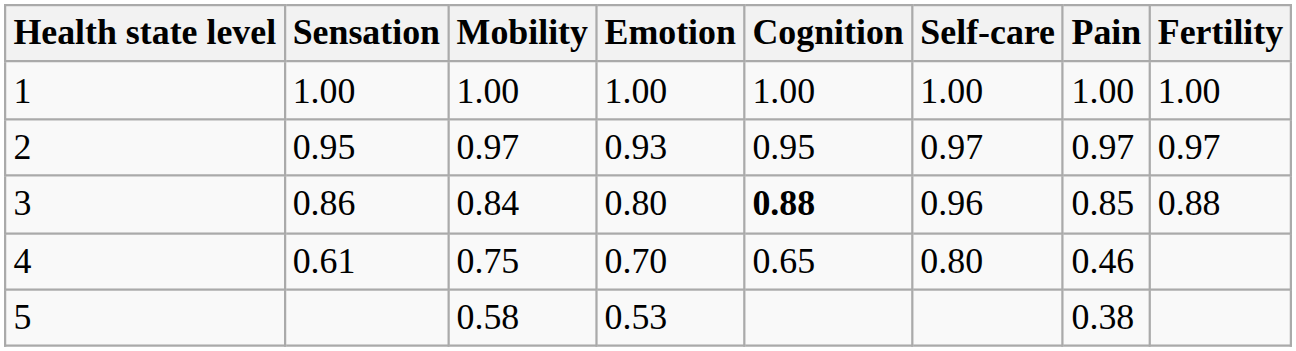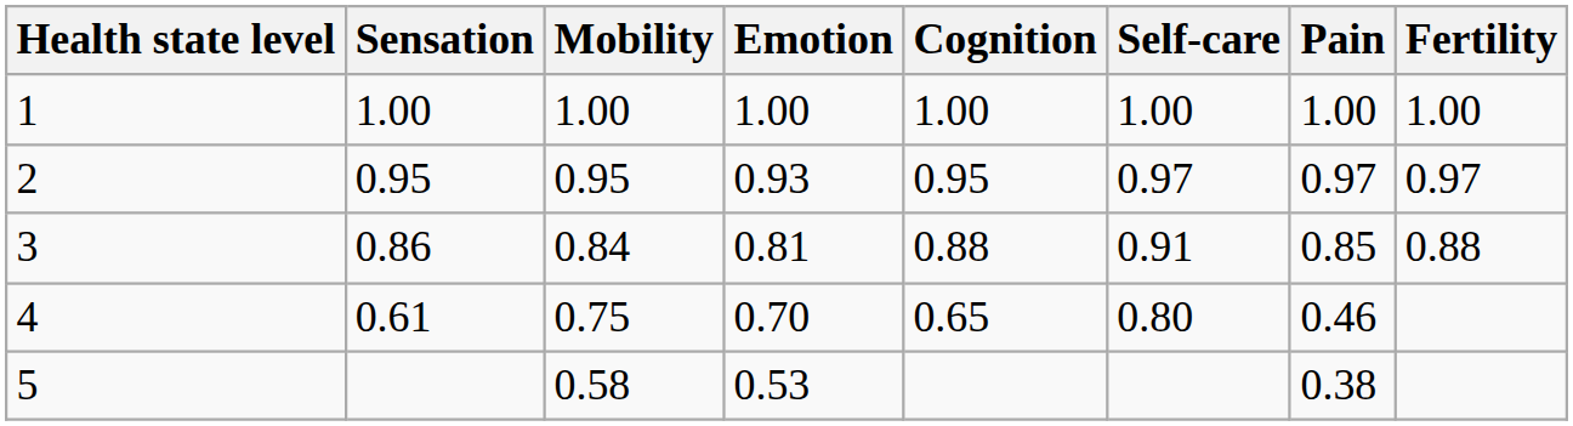 <table class="wikitable">
 <tr>
 <th>Health state level</th>
 <th>Sensation</th>
 <th>Mobility</th>
 <th>Emotion</th>
 <th>Cognition</th>
 <th>Self-care</th>
 <th>Pain</th>
 <th>Fertility</th>
 </tr>
 <tr>
 <td>1</td>
 <td>1.00</td>
 <td>1.00</td>
 <td>1.00</td>
 <td>1.00</td>
 <td>1.00</td>
 <td>1.00</td>
 <td>1.00</td>
 </tr>
 <tr>
 <td>2</td>
 <td>0.95</td>
-<td>0.97</td>
+<td>0.95</td>
 <td>0.93</td>
 <td>0.95</td>
 <td>0.97</td>
 <td>0.97</td>
 <td>0.97</td>
 </tr>
 <tr>
 <td>3</td>
 <td>0.86</td>
 <td>0.84</td>
-<td>0.80</td>
-<td><strong>0.88</strong></td>
-<td>0.96</td>
+<td>0.81</td>
+<td>0.88</td>
+<td>0.91</td>
 <td>0.85</td>
 <td>0.88</td>
 </tr>
 <tr>
 <td>4</td>
 <td>0.61</td>
 <td>0.75</td>
 <td>0.70</td>
 <td>0.65</td>
 <td>0.80</td>
 <td>0.46</td>
 <td></td>
 </tr>
 <tr>
 <td>5</td>
 <td></td>
 <td>0.58</td>
 <td>0.53</td>
 <td></td>
 <td></td>
 <td>0.38</td>
 <td></td>
 </tr>
 </table>
